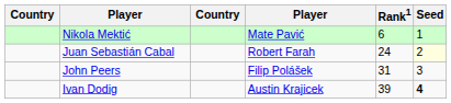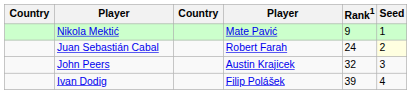 <table class="sortable wikitable">
 <tr>
 <th width="70">Country</th>
 <th width="175">Player</th>
 <th width="70">Country</th>
 <th width="175">Player</th>
 <th>Rank<sup>1</sup></th>
 <th>Seed</th>
 </tr>
 <tr bgcolor=#cfc>
 <td></td>
 <td><a href='#'>Nikola Mektić</a></td>
 <td></td>
 <td><a href='#'>Mate Pavić</a></td>
-<td>6</td>
+<td>9</td>
 <td>1</td>
 </tr>
 <tr>
 <td></td>
 <td><a href='#'>Juan Sebastián Cabal</a></td>
 <td></td>
 <td><a href='#'>Robert Farah</a></td>
 <td>24</td>
 <td style="background: lightyellow;">2</td>
 </tr>
 <tr>
 <td></td>
 <td><a href='#'>John Peers</a></td>
 <td></td>
-<td><a href='#'>Filip Polášek</a></td>
-<td>31</td>
+<td><a href='#'>Austin Krajicek</a></td>
+<td>32</td>
 <td>3</td>
 </tr>
 <tr>
 <td></td>
 <td><a href='#'>Ivan Dodig</a></td>
 <td></td>
-<td><a href='#'>Austin Krajicek</a></td>
+<td><a href='#'>Filip Polášek</a></td>
 <td>39</td>
-<td><strong>4</strong></td>
+<td>4</td>
 </tr>
 </table>
